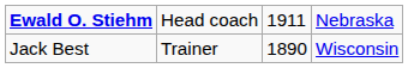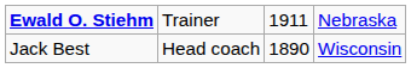 <table class="wikitable" style="font-size: 95%">
 <tr>
 </tr>
 <tr>
 <td><strong><a href='#'>Ewald O. Stiehm</a></strong></td>
-<td>Head coach</td>
+<td>Trainer</td>
 <td>1911</td>
 <td><a href='#'>Nebraska</a></td>
 </tr>
 <tr>
 <td>Jack Best</td>
-<td>Trainer</td>
+<td>Head coach</td>
 <td>1890</td>
 <td><a href='#'>Wisconsin</a></td>
 </tr>
 </table>
